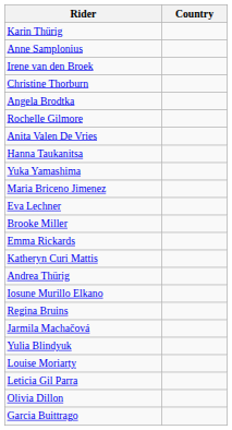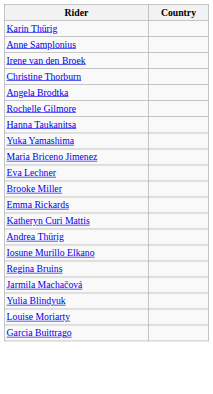 <table class="wikitable" style="font-size:95%; text-align:left; width:320px;">
 <tr>
 <th>Rider</th>
 <th>Country</th>
 </tr>
 <tr>
 <td><a href='#'>Karin Thürig</a></td>
 <td></td>
 </tr>
 <tr>
 <td><a href='#'>Anne Samplonius</a></td>
 <td></td>
 </tr>
 <tr>
 <td><a href='#'>Irene van den Broek</a></td>
 <td></td>
 </tr>
 <tr>
 <td><a href='#'>Christine Thorburn</a></td>
 <td></td>
 </tr>
 <tr>
 <td><a href='#'>Angela Brodtka</a></td>
 <td></td>
 </tr>
 <tr>
 <td><a href='#'>Rochelle Gilmore</a></td>
-<td></td>
-</tr>
-<tr>
-<td><a href='#'>Anita Valen De Vries</a></td>
 <td></td>
 </tr>
 <tr>
 <td><a href='#'>Hanna Taukanitsa</a></td>
 <td></td>
 </tr>
 <tr>
 <td><a href='#'>Yuka Yamashima</a></td>
 <td></td>
 </tr>
 <tr>
 <td><a href='#'>Maria Briceno Jimenez</a></td>
 <td></td>
 </tr>
 <tr>
 <td><a href='#'>Eva Lechner</a></td>
 <td></td>
 </tr>
 <tr>
 <td><a href='#'>Brooke Miller</a></td>
 <td></td>
 </tr>
 <tr>
 <td><a href='#'>Emma Rickards</a></td>
 <td></td>
 </tr>
 <tr>
 <td><a href='#'>Katheryn Curi Mattis</a></td>
 <td></td>
 </tr>
 <tr>
 <td><a href='#'>Andrea Thürig</a></td>
 <td></td>
 </tr>
 <tr>
 <td><a href='#'>Iosune Murillo Elkano</a></td>
 <td></td>
 </tr>
 <tr>
 <td><a href='#'>Regina Bruins</a></td>
 <td></td>
 </tr>
 <tr>
 <td><a href='#'>Jarmila Machačová</a></td>
 <td></td>
 </tr>
 <tr>
 <td><a href='#'>Yulia Blindyuk</a></td>
 <td></td>
 </tr>
 <tr>
 <td><a href='#'>Louise Moriarty</a></td>
 <td></td>
 </tr>
 <tr>
-<td><a href='#'>Leticia Gil Parra</a></td>
-<td></td>
-</tr>
-<tr>
-<td><a href='#'>Olivia Dillon</a></td>
-<td></td>
-</tr>
-<tr>
 <td><a href='#'>Garcia Buittrago</a></td>
 <td></td>
 </tr>
 </table>
